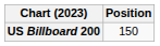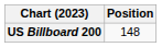 <table class="wikitable plainrowheaders" style="text-align:center">
 <tr>
 <th scope="col">Chart (2023)</th>
 <th scope="col">Position</th>
 </tr>
 <tr>
 <th scope="row">US <em>Billboard</em> 200</th>
-<td>150</td>
+<td>148</td>
 </tr>
 </table>
